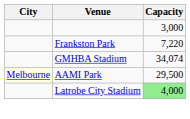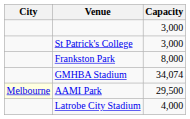 <table class="wikitable">
 <tr>
 <th>City </th>
 <th>Venue </th>
 <th>Capacity</th>
 </tr>
 <tr>
 <td></td>
 <td></td>
 <td align=right>3,000</td>
 </tr>
 <tr>
 <td></td>
+<td><a href='#'>St Patrick's College</a></td>
+<td align=right>3,000</td>
+</tr>
+<tr>
+<td></td>
 <td><a href='#'>Frankston Park</a></td>
-<td align=right>7,220</td>
+<td align=right>8,000</td>
 </tr>
 <tr>
 <td></td>
 <td><a href='#'>GMHBA Stadium</a></td>
 <td align=right>34,074</td>
 </tr>
 <tr>
 <td style="background: lightyellow;"><a href='#'>Melbourne</a></td>
 <td><a href='#'>AAMI Park</a></td>
 <td align=right>29,500</td>
 </tr>
 <tr>
 <td></td>
 <td><a href='#'>Latrobe City Stadium</a></td>
-<td align=right style="background: lightgreen;">4,000</td>
+<td align=right>4,000</td>
 </tr>
 </table>
